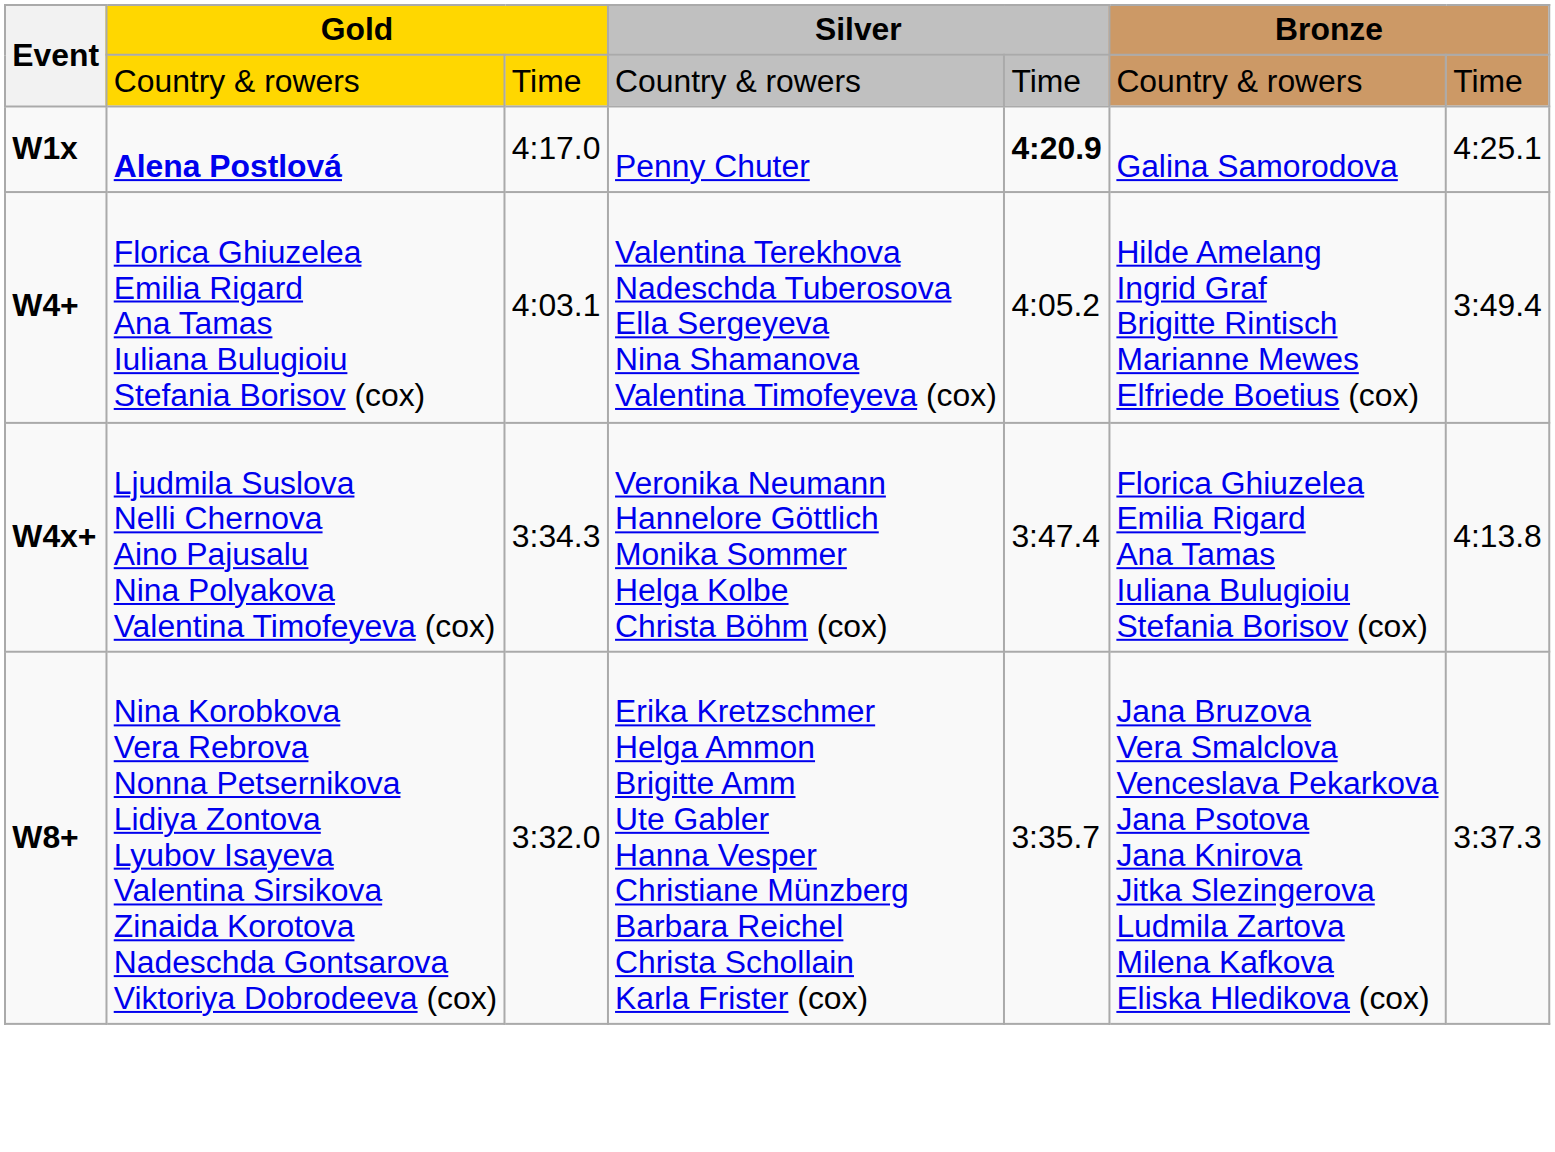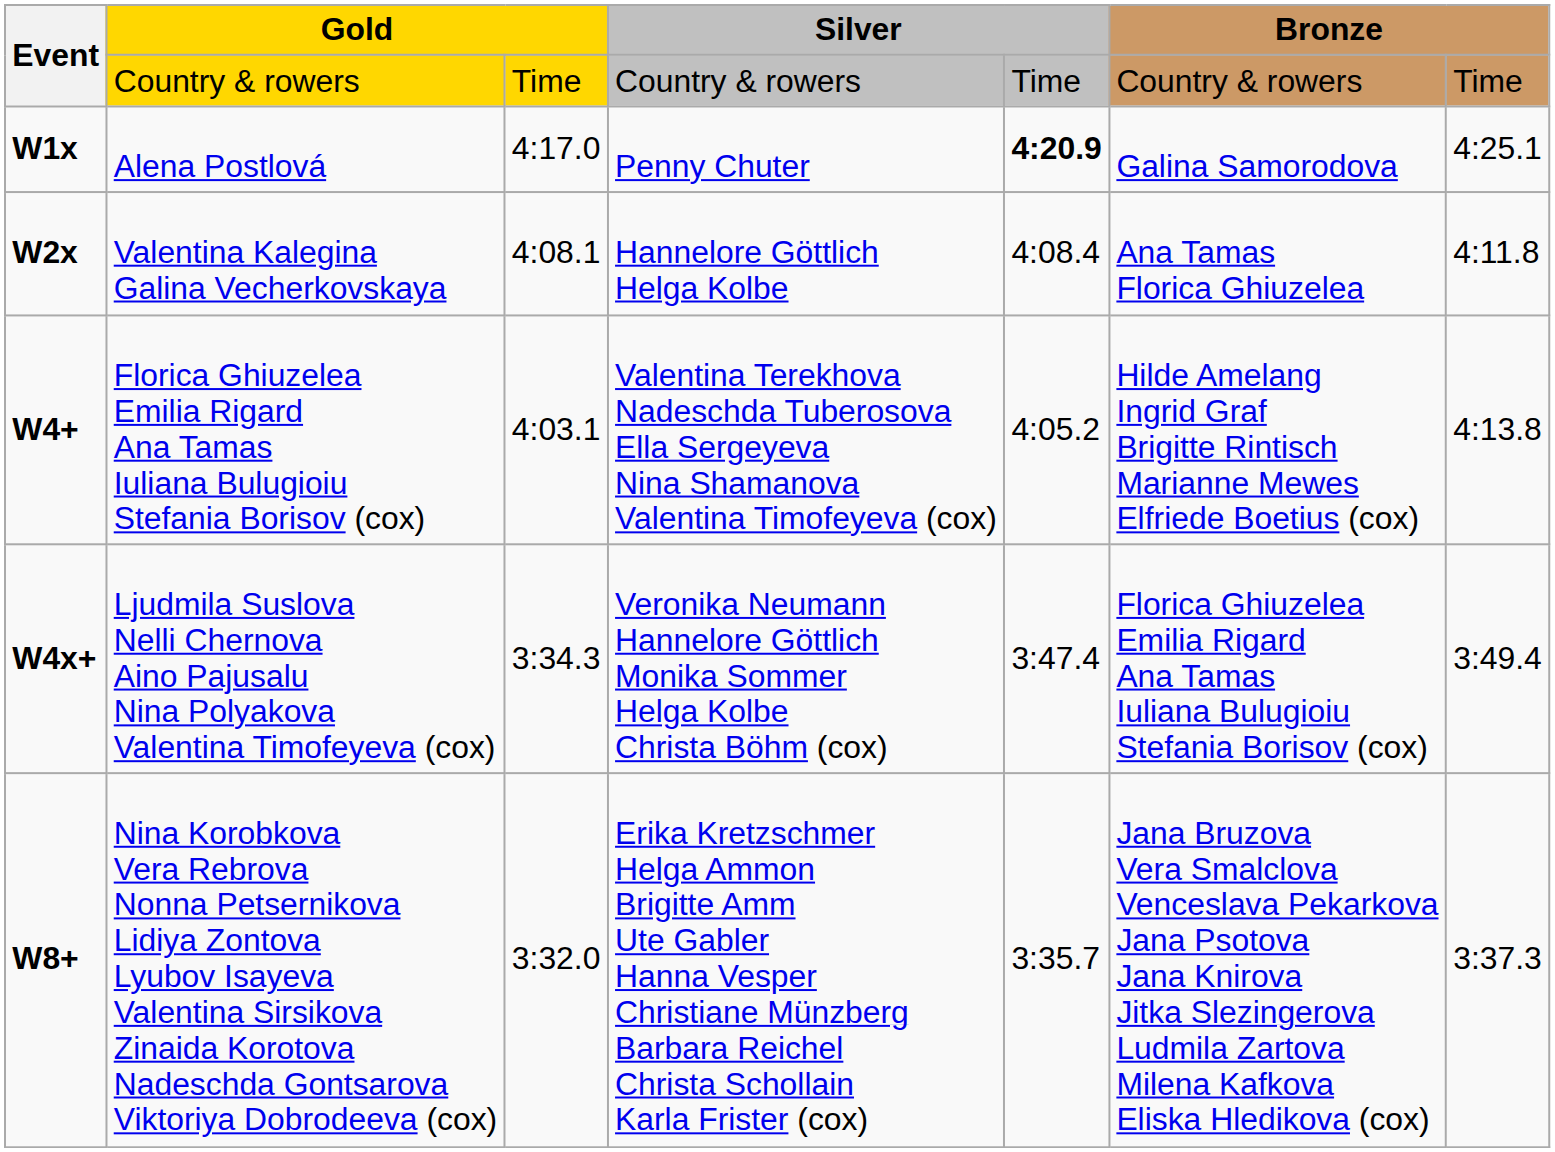 <table class="wikitable">
 <tr>
 <th rowspan="2">Event</th>
 <th colspan="2" style="background:gold;">Gold</th>
 <th colspan="2" style="background:silver;">Silver</th>
 <th colspan="2" style="background:#c96;">Bronze</th>
 </tr>
 <tr>
 <td style="background:gold;">Country & rowers</td>
 <td style="background:gold;">Time</td>
 <td style="background:silver;">Country & rowers</td>
 <td style="background:silver;">Time</td>
 <td style="background:#c96;">Country & rowers</td>
 <td style="background:#c96;">Time</td>
 </tr>
 <tr>
 <td><strong>W1x</strong></td>
-<td><strong> <br> <a href='#'>Alena Postlová</a></strong></td>
+<td> <br> <a href='#'>Alena Postlová</a></td>
 <td>4:17.0</td>
 <td> <br> <a href='#'>Penny Chuter</a></td>
 <td><strong>4:20.9</strong></td>
 <td> <br> <a href='#'>Galina Samorodova</a></td>
 <td>4:25.1</td>
+</tr>
+<tr>
+<td><strong>W2x</strong></td>
+<td> <br> <a href='#'>Valentina Kalegina</a> <br> <a href='#'>Galina Vecherkovskaya</a></td>
+<td>4:08.1</td>
+<td> <br> <a href='#'>Hannelore Göttlich</a> <br> <a href='#'>Helga Kolbe</a></td>
+<td>4:08.4</td>
+<td> <br> <a href='#'>Ana Tamas</a> <br> <a href='#'>Florica Ghiuzelea</a></td>
+<td>4:11.8</td>
 </tr>
 <tr>
 <td><strong> W4+</strong></td>
 <td> <br> <a href='#'>Florica Ghiuzelea</a> <br> <a href='#'>Emilia Rigard</a> <br> <a href='#'>Ana Tamas</a> <br> <a href='#'>Iuliana Bulugioiu</a> <br> <a href='#'>Stefania Borisov</a> (cox)</td>
 <td>4:03.1</td>
 <td> <br> <a href='#'>Valentina Terekhova</a> <br> <a href='#'>Nadeschda Tuberosova</a> <br> <a href='#'>Ella Sergeyeva</a> <br> <a href='#'>Nina Shamanova</a> <br> <a href='#'>Valentina Timofeyeva</a> (cox)</td>
 <td>4:05.2</td>
 <td> <br> <a href='#'>Hilde Amelang</a> <br> <a href='#'>Ingrid Graf</a> <br> <a href='#'>Brigitte Rintisch</a> <br> <a href='#'>Marianne Mewes</a> <br> <a href='#'>Elfriede Boetius</a> (cox)</td>
-<td>3:49.4</td>
+<td>4:13.8</td>
 </tr>
 <tr>
 <td><strong>W4x+</strong></td>
 <td> <br> <a href='#'>Ljudmila Suslova</a> <br> <a href='#'>Nelli Chernova</a> <br> <a href='#'>Aino Pajusalu</a> <br> <a href='#'>Nina Polyakova</a> <br> <a href='#'>Valentina Timofeyeva</a> (cox)</td>
 <td>3:34.3</td>
 <td> <br> <a href='#'>Veronika Neumann</a> <br> <a href='#'>Hannelore Göttlich</a> <br> <a href='#'>Monika Sommer</a> <br> <a href='#'>Helga Kolbe</a> <br> <a href='#'>Christa Böhm</a> (cox)</td>
 <td>3:47.4</td>
 <td> <br> <a href='#'>Florica Ghiuzelea</a> <br> <a href='#'>Emilia Rigard</a> <br> <a href='#'>Ana Tamas</a> <br> <a href='#'>Iuliana Bulugioiu</a> <br> <a href='#'>Stefania Borisov</a> (cox)</td>
-<td>4:13.8</td>
+<td>3:49.4</td>
 </tr>
 <tr>
 <td><strong>W8+</strong></td>
 <td> <br> <a href='#'>Nina Korobkova</a> <br> <a href='#'>Vera Rebrova</a> <br> <a href='#'>Nonna Petsernikova</a> <br> <a href='#'>Lidiya Zontova</a> <br> <a href='#'>Lyubov Isayeva</a> <br> <a href='#'>Valentina Sirsikova</a> <br> <a href='#'>Zinaida Korotova</a> <br> <a href='#'>Nadeschda Gontsarova</a> <br> <a href='#'>Viktoriya Dobrodeeva</a> (cox)</td>
 <td>3:32.0</td>
 <td> <br> <a href='#'>Erika Kretzschmer</a> <br> <a href='#'>Helga Ammon</a> <br> <a href='#'>Brigitte Amm</a> <br> <a href='#'>Ute Gabler</a> <br> <a href='#'>Hanna Vesper</a> <br> <a href='#'>Christiane Münzberg</a> <br> <a href='#'>Barbara Reichel</a> <br> <a href='#'>Christa Schollain</a> <br> <a href='#'>Karla Frister</a> (cox)</td>
 <td>3:35.7</td>
 <td> <br> <a href='#'>Jana Bruzova</a> <br> <a href='#'>Vera Smalclova</a> <br> <a href='#'>Venceslava Pekarkova</a> <br> <a href='#'>Jana Psotova</a> <br> <a href='#'>Jana Knirova</a> <br> <a href='#'>Jitka Slezingerova</a> <br> <a href='#'>Ludmila Zartova</a> <br> <a href='#'>Milena Kafkova</a> <br> <a href='#'>Eliska Hledikova</a> (cox)</td>
 <td>3:37.3</td>
 </tr>
 </table>
